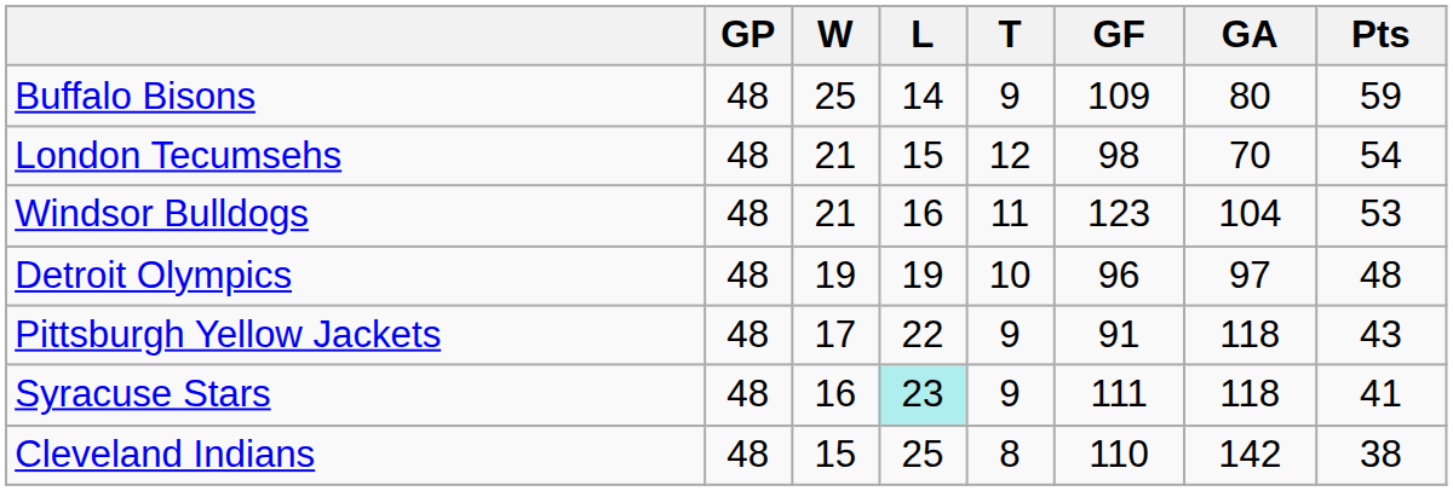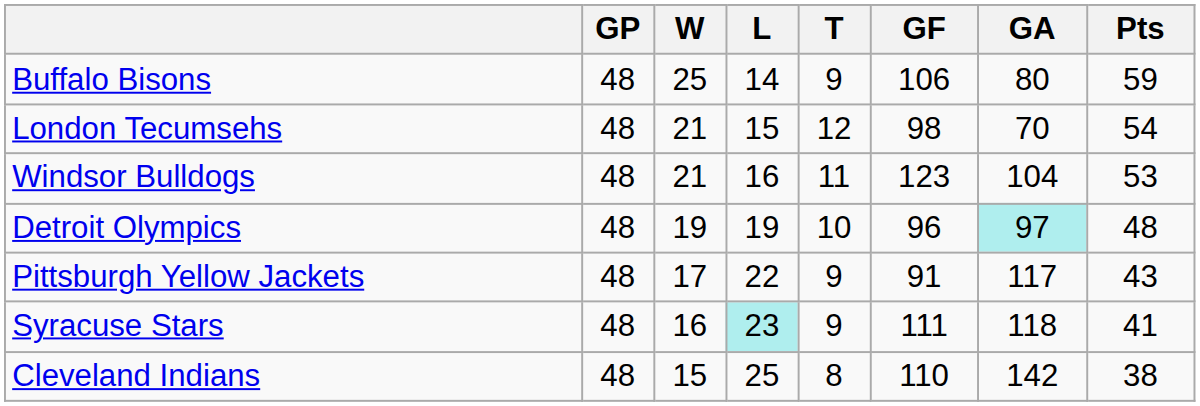 <table class="wikitable sortable">
 <tr>
 <th width="40%"></th>
 <th width="5%">GP</th>
 <th width="5%">W</th>
 <th width="5%">L</th>
 <th width="5%">T</th>
 <th width="7.5%">GF</th>
 <th width="7.5%">GA</th>
 <th width="7.5%">Pts</th>
 </tr>
 <tr align="center">
 <td align="left"><a href='#'>Buffalo Bisons</a></td>
 <td>48</td>
 <td>25</td>
 <td>14</td>
 <td>9</td>
-<td>109</td>
+<td>106</td>
 <td>80</td>
 <td>59</td>
 </tr>
 <tr align="center">
 <td align="left"><a href='#'>London Tecumsehs</a></td>
 <td>48</td>
 <td>21</td>
 <td>15</td>
 <td>12</td>
 <td>98</td>
 <td>70</td>
 <td>54</td>
 </tr>
 <tr align="center">
 <td align="left"><a href='#'>Windsor Bulldogs</a></td>
 <td>48</td>
 <td>21</td>
 <td>16</td>
 <td>11</td>
 <td>123</td>
 <td>104</td>
 <td>53</td>
 </tr>
 <tr align="center">
 <td align="left"><a href='#'>Detroit Olympics</a></td>
 <td>48</td>
 <td>19</td>
 <td>19</td>
 <td>10</td>
 <td>96</td>
-<td>97</td>
+<td style="background: paleturquoise;">97</td>
 <td>48</td>
 </tr>
 <tr align="center">
 <td align="left"><a href='#'>Pittsburgh Yellow Jackets</a></td>
 <td>48</td>
 <td>17</td>
 <td>22</td>
 <td>9</td>
 <td>91</td>
-<td>118</td>
+<td>117</td>
 <td>43</td>
 </tr>
 <tr align="center">
 <td align="left"><a href='#'>Syracuse Stars</a></td>
 <td>48</td>
 <td>16</td>
 <td style="background: paleturquoise;">23</td>
 <td>9</td>
 <td>111</td>
 <td>118</td>
 <td>41</td>
 </tr>
 <tr align="center">
 <td align="left"><a href='#'>Cleveland Indians</a></td>
 <td>48</td>
 <td>15</td>
 <td>25</td>
 <td>8</td>
 <td>110</td>
 <td>142</td>
 <td>38</td>
 </tr>
 </table>
